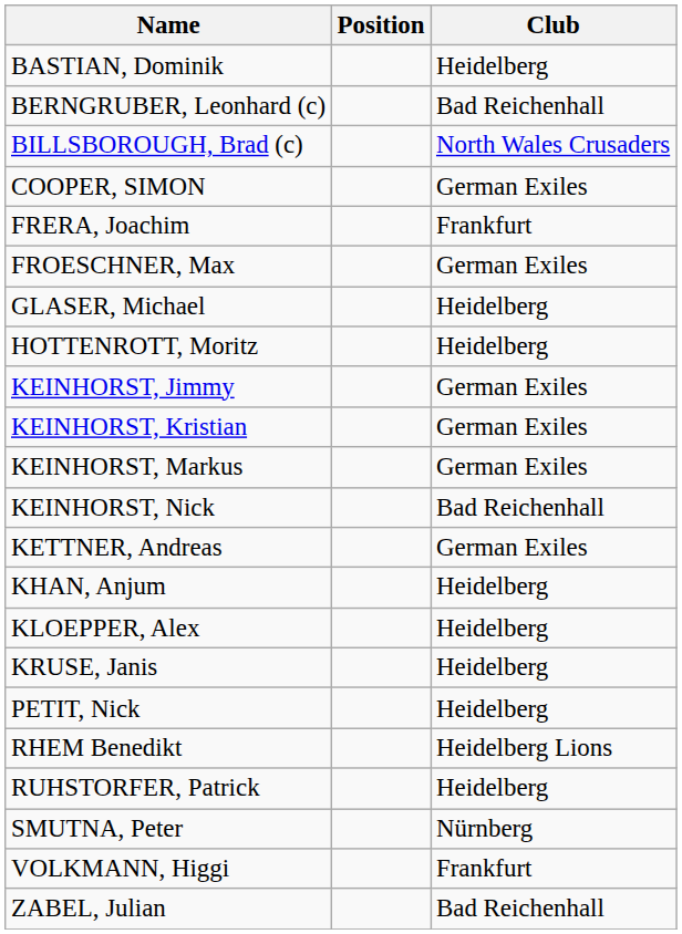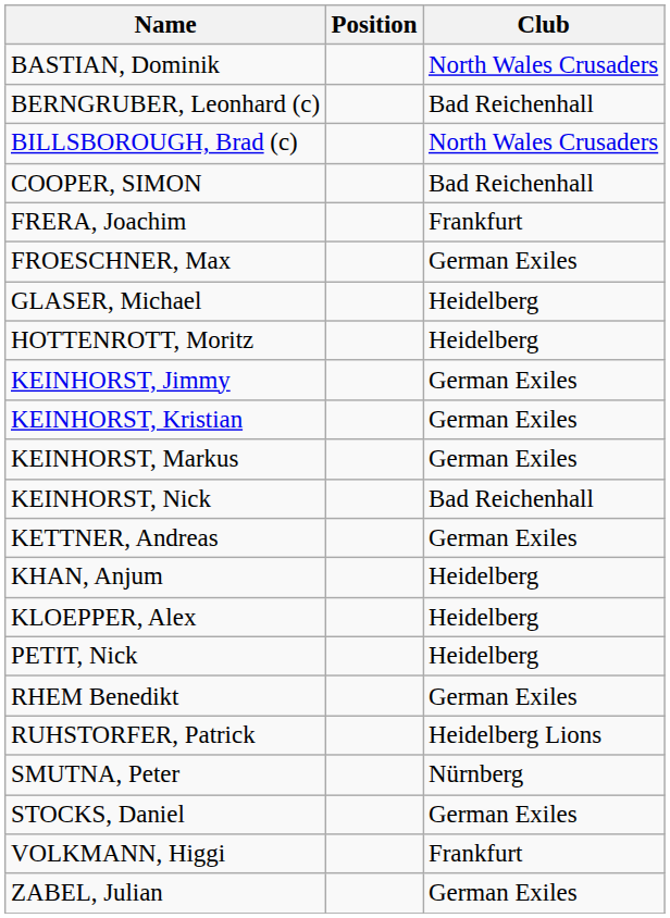 <table class="wikitable">
 <tr>
 <th>Name</th>
 <th>Position</th>
 <th>Club</th>
 </tr>
 <tr>
 <td>BASTIAN, Dominik</td>
 <td></td>
-<td>Heidelberg</td>
+<td><a href='#'>North Wales Crusaders</a></td>
 </tr>
 <tr>
 <td>BERNGRUBER, Leonhard (c)</td>
 <td></td>
 <td>Bad Reichenhall</td>
 </tr>
 <tr>
 <td><a href='#'>BILLSBOROUGH, Brad</a> (c)</td>
 <td></td>
 <td><a href='#'>North Wales Crusaders</a></td>
 </tr>
 <tr>
 <td>COOPER, SIMON</td>
 <td></td>
-<td>German Exiles</td>
+<td>Bad Reichenhall</td>
 </tr>
 <tr>
 <td>FRERA, Joachim</td>
 <td></td>
 <td>Frankfurt</td>
 </tr>
 <tr>
 <td>FROESCHNER, Max</td>
 <td></td>
 <td>German Exiles</td>
 </tr>
 <tr>
 <td>GLASER, Michael</td>
 <td></td>
 <td>Heidelberg</td>
 </tr>
 <tr>
 <td>HOTTENROTT, Moritz</td>
 <td></td>
 <td>Heidelberg</td>
 </tr>
 <tr>
 <td><a href='#'>KEINHORST, Jimmy</a></td>
 <td></td>
 <td>German Exiles</td>
 </tr>
 <tr>
 <td><a href='#'>KEINHORST, Kristian</a></td>
 <td></td>
 <td>German Exiles</td>
 </tr>
 <tr>
 <td>KEINHORST, Markus</td>
 <td></td>
 <td>German Exiles</td>
 </tr>
 <tr>
 <td>KEINHORST, Nick</td>
 <td></td>
 <td>Bad Reichenhall</td>
 </tr>
 <tr>
 <td>KETTNER, Andreas</td>
 <td></td>
 <td>German Exiles</td>
 </tr>
 <tr>
 <td>KHAN, Anjum</td>
 <td></td>
 <td>Heidelberg</td>
 </tr>
 <tr>
 <td>KLOEPPER, Alex</td>
 <td></td>
 <td>Heidelberg</td>
 </tr>
 <tr>
-<td>KRUSE, Janis</td>
-<td></td>
-<td>Heidelberg</td>
-</tr>
-<tr>
 <td>PETIT, Nick</td>
 <td></td>
 <td>Heidelberg</td>
 </tr>
 <tr>
 <td>RHEM Benedikt</td>
 <td></td>
-<td>Heidelberg Lions</td>
+<td>German Exiles</td>
 </tr>
 <tr>
 <td>RUHSTORFER, Patrick</td>
 <td></td>
-<td>Heidelberg</td>
+<td>Heidelberg Lions</td>
 </tr>
 <tr>
 <td>SMUTNA, Peter</td>
 <td></td>
 <td>Nürnberg</td>
+</tr>
+<tr>
+<td>STOCKS, Daniel</td>
+<td></td>
+<td>German Exiles</td>
 </tr>
 <tr>
 <td>VOLKMANN, Higgi</td>
 <td></td>
 <td>Frankfurt</td>
 </tr>
 <tr>
 <td>ZABEL, Julian</td>
 <td></td>
-<td>Bad Reichenhall</td>
+<td>German Exiles</td>
 </tr>
 </table>
